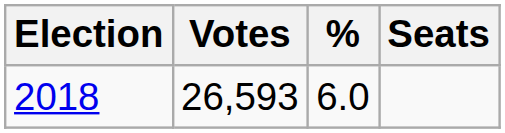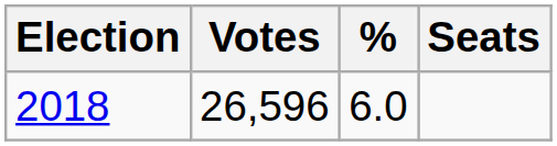 <table class="wikitable">
 <tr>
 <th>Election</th>
 <th>Votes</th>
 <th>%</th>
 <th>Seats</th>
 </tr>
 <tr>
 <td><a href='#'>2018</a></td>
-<td>26,593</td>
+<td>26,596</td>
 <td>6.0</td>
 <td></td>
 </tr>
 </table>
